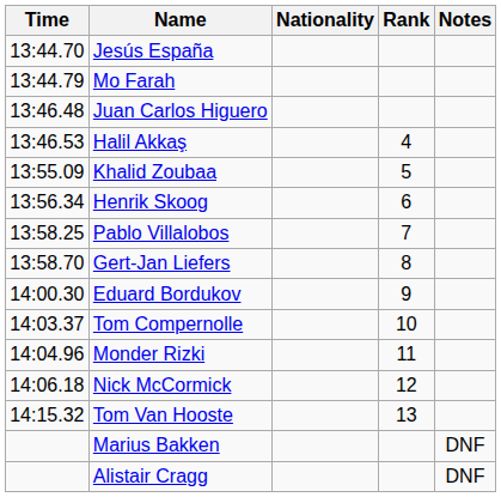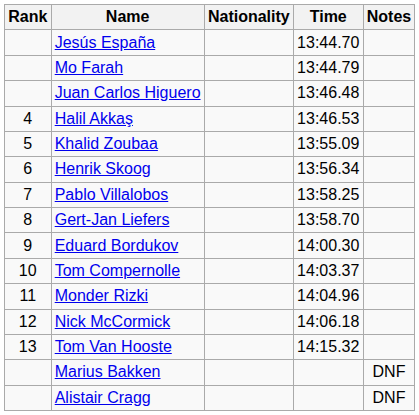 <table class="wikitable sortable" style="text-align:center">
 <tr>
-<th>Time</th>
+<th>Rank</th>
 <th>Name</th>
 <th>Nationality</th>
-<th>Rank</th>
+<th>Time</th>
 <th>Notes</th>
 </tr>
 <tr>
-<td>13:44.70</td>
+<td></td>
 <td align=left><a href='#'>Jesús España</a></td>
 <td align=left></td>
-<td></td>
+<td>13:44.70</td>
 <td></td>
 </tr>
 <tr>
-<td>13:44.79</td>
+<td></td>
 <td align=left><a href='#'>Mo Farah</a></td>
 <td align=left></td>
-<td></td>
+<td>13:44.79</td>
 <td></td>
 </tr>
 <tr>
-<td>13:46.48</td>
+<td></td>
 <td align=left><a href='#'>Juan Carlos Higuero</a></td>
 <td align=left></td>
-<td></td>
+<td>13:46.48</td>
 <td></td>
 </tr>
 <tr>
-<td>13:46.53</td>
+<td>4</td>
 <td align=left><a href='#'>Halil Akkaş</a></td>
 <td align=left></td>
-<td>4</td>
+<td>13:46.53</td>
 <td></td>
 </tr>
 <tr>
-<td>13:55.09</td>
+<td>5</td>
 <td align=left><a href='#'>Khalid Zoubaa</a></td>
 <td align=left></td>
-<td>5</td>
+<td>13:55.09</td>
 <td></td>
 </tr>
 <tr>
-<td>13:56.34</td>
+<td>6</td>
 <td align=left><a href='#'>Henrik Skoog</a></td>
 <td align=left></td>
-<td>6</td>
+<td>13:56.34</td>
 <td></td>
 </tr>
 <tr>
-<td>13:58.25</td>
+<td>7</td>
 <td align=left><a href='#'>Pablo Villalobos</a></td>
 <td align=left></td>
-<td>7</td>
+<td>13:58.25</td>
 <td></td>
 </tr>
 <tr>
-<td>13:58.70</td>
+<td>8</td>
 <td align=left><a href='#'>Gert-Jan Liefers</a></td>
 <td align=left></td>
-<td>8</td>
+<td>13:58.70</td>
 <td></td>
 </tr>
 <tr>
-<td>14:00.30</td>
+<td>9</td>
 <td align=left><a href='#'>Eduard Bordukov</a></td>
 <td align=left></td>
-<td>9</td>
+<td>14:00.30</td>
 <td></td>
 </tr>
 <tr>
-<td>14:03.37</td>
+<td>10</td>
 <td align=left><a href='#'>Tom Compernolle</a></td>
 <td align=left></td>
-<td>10</td>
+<td>14:03.37</td>
 <td></td>
 </tr>
 <tr>
-<td>14:04.96</td>
+<td>11</td>
 <td align=left><a href='#'>Monder Rizki</a></td>
 <td align=left></td>
-<td>11</td>
+<td>14:04.96</td>
 <td></td>
 </tr>
 <tr>
-<td>14:06.18</td>
+<td>12</td>
 <td align=left><a href='#'>Nick McCormick</a></td>
 <td align=left></td>
-<td>12</td>
+<td>14:06.18</td>
 <td></td>
 </tr>
 <tr>
-<td>14:15.32</td>
+<td>13</td>
 <td align=left><a href='#'>Tom Van Hooste</a></td>
 <td align=left></td>
-<td>13</td>
+<td>14:15.32</td>
 <td></td>
 </tr>
 <tr>
 <td></td>
 <td align=left><a href='#'>Marius Bakken</a></td>
 <td align=left></td>
 <td></td>
 <td>DNF</td>
 </tr>
 <tr>
 <td></td>
 <td align=left><a href='#'>Alistair Cragg</a></td>
 <td align=left></td>
 <td></td>
 <td>DNF</td>
 </tr>
 </table>
